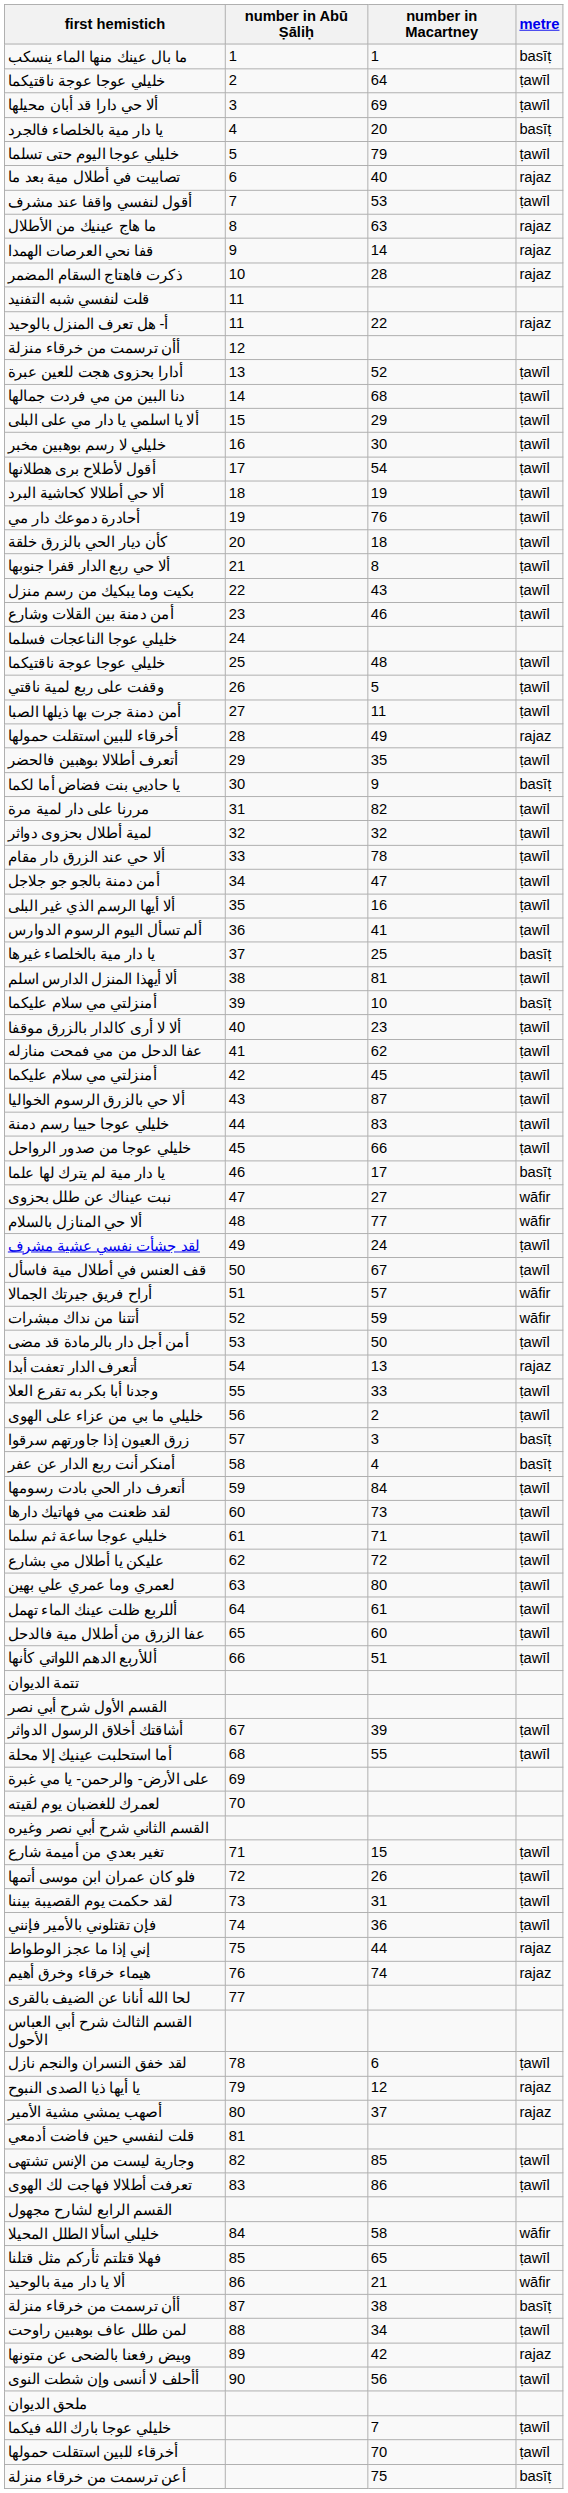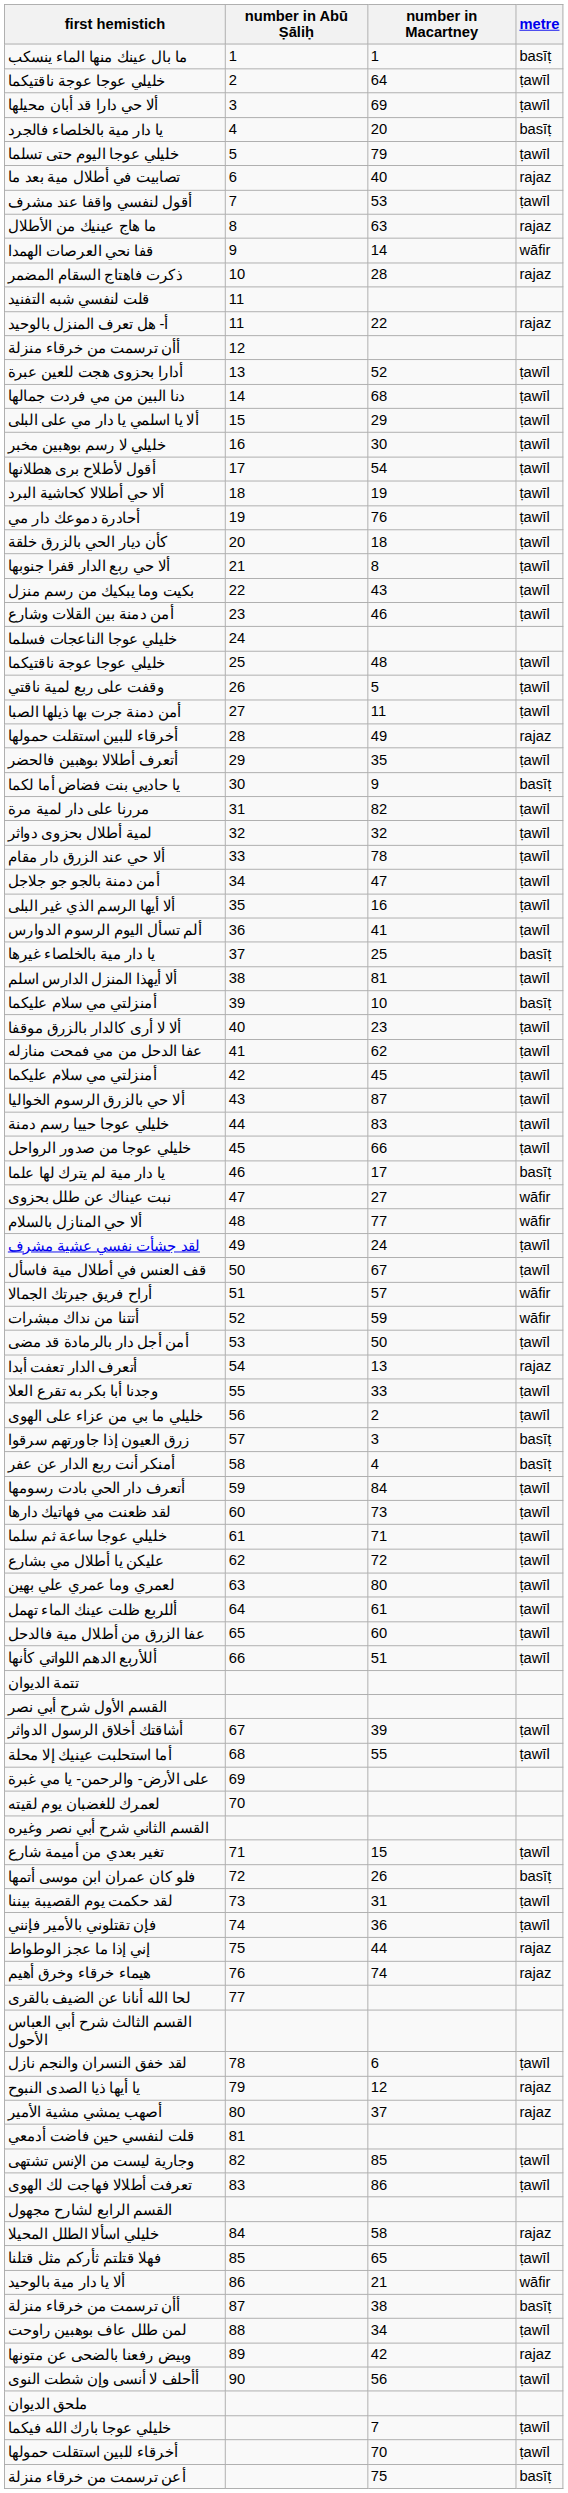 <table class="wikitable mw-collapsible mw-collapsed">
 <tr>
 <th>first hemistich</th>
 <th>number in Abū Ṣāliḥ</th>
 <th>number in Macartney</th>
 <th><a href='#'>metre</a></th>
 </tr>
 <tr>
 <td>ما بال عينك منها الماء ينسكب</td>
 <td>1</td>
 <td>1</td>
 <td>basīṭ</td>
 </tr>
 <tr>
 <td>خليلي عوجا عوجة ناقتيكما</td>
 <td>2</td>
 <td>64</td>
 <td>ṭawīl</td>
 </tr>
 <tr>
 <td>ألا حي دارا قد أبان محيلها</td>
 <td>3</td>
 <td>69</td>
 <td>ṭawīl</td>
 </tr>
 <tr>
 <td>يا دار مية بالخلصاء فالجرد</td>
 <td>4</td>
 <td>20</td>
 <td>basīṭ</td>
 </tr>
 <tr>
 <td>خليلي عوجا اليوم حتى تسلما</td>
 <td>5</td>
 <td>79</td>
 <td>ṭawīl</td>
 </tr>
 <tr>
 <td>تصابيت في أطلال مية بعد ما</td>
 <td>6</td>
 <td>40</td>
 <td>rajaz</td>
 </tr>
 <tr>
 <td>أقول لنفسي واقفا عند مشرف</td>
 <td>7</td>
 <td>53</td>
 <td>ṭawīl</td>
 </tr>
 <tr>
 <td>ما هاج عينيك من الأطلال</td>
 <td>8</td>
 <td>63</td>
 <td>rajaz</td>
 </tr>
 <tr>
 <td>قفا نحي العرصات الهمدا</td>
 <td>9</td>
 <td>14</td>
-<td>rajaz</td>
+<td>wāfir</td>
 </tr>
 <tr>
 <td>ذكرت فاهتاج السقام المضمر</td>
 <td>10</td>
 <td>28</td>
 <td>rajaz</td>
 </tr>
 <tr>
 <td>قلت لنفسي شبه التفنيد</td>
 <td>11</td>
 <td></td>
 <td></td>
 </tr>
 <tr>
 <td>أ- هل تعرف المنزل بالوحيد</td>
 <td>11</td>
 <td>22</td>
 <td>rajaz</td>
 </tr>
 <tr>
 <td>أأن ترسمت من خرقاء منزلة</td>
 <td>12</td>
 <td></td>
 <td></td>
 </tr>
 <tr>
 <td>أدارا بحزوى هجت للعين عبرة</td>
 <td>13</td>
 <td>52</td>
 <td>ṭawīl</td>
 </tr>
 <tr>
 <td>دنا البين من مي فردت جمالها</td>
 <td>14</td>
 <td>68</td>
 <td>ṭawīl</td>
 </tr>
 <tr>
 <td>ألا يا اسلمي يا دار مي على البلى</td>
 <td>15</td>
 <td>29</td>
 <td>ṭawīl</td>
 </tr>
 <tr>
 <td>خليلي لا رسم بوهبين مخبر</td>
 <td>16</td>
 <td>30</td>
 <td>ṭawīl</td>
 </tr>
 <tr>
 <td>أقول لأطلاح برى هطلانها</td>
 <td>17</td>
 <td>54</td>
 <td>ṭawīl</td>
 </tr>
 <tr>
 <td>ألا حي أطلالا كحاشية البرد</td>
 <td>18</td>
 <td>19</td>
 <td>ṭawīl</td>
 </tr>
 <tr>
 <td>أحادرة دموعك دار مي</td>
 <td>19</td>
 <td>76</td>
 <td>ṭawīl</td>
 </tr>
 <tr>
 <td>كأن ديار الحي بالزرق خلقة</td>
 <td>20</td>
 <td>18</td>
 <td>ṭawīl</td>
 </tr>
 <tr>
 <td>ألا حي ربع الدار قفرا جنوبها</td>
 <td>21</td>
 <td>8</td>
 <td>ṭawīl</td>
 </tr>
 <tr>
 <td>بكيت وما يبكيك من رسم منزل</td>
 <td>22</td>
 <td>43</td>
 <td>ṭawīl</td>
 </tr>
 <tr>
 <td>أمن دمنة بين القلات وشارع</td>
 <td>23</td>
 <td>46</td>
 <td>ṭawīl</td>
 </tr>
 <tr>
 <td>خليلي عوجا الناعجات فسلما</td>
 <td>24</td>
 <td></td>
 <td></td>
 </tr>
 <tr>
 <td>خليلي عوجا عوجة ناقتيكما</td>
 <td>25</td>
 <td>48</td>
 <td>ṭawīl</td>
 </tr>
 <tr>
 <td>وقفت على ربع لمية ناقتي</td>
 <td>26</td>
 <td>5</td>
 <td>ṭawīl</td>
 </tr>
 <tr>
 <td>أمن دمنة جرت بها ذيلها الصبا</td>
 <td>27</td>
 <td>11</td>
 <td>ṭawīl</td>
 </tr>
 <tr>
 <td>أخرقاء للبين استقلت حمولها</td>
 <td>28</td>
 <td>49</td>
 <td>rajaz</td>
 </tr>
 <tr>
 <td>أتعرف أطلالا بوهبين فالحضر</td>
 <td>29</td>
 <td>35</td>
 <td>ṭawīl</td>
 </tr>
 <tr>
 <td>يا حاديي بنت فضاض أما لكما</td>
 <td>30</td>
 <td>9</td>
 <td>basīṭ</td>
 </tr>
 <tr>
 <td>مررنا على دار لمية مرة</td>
 <td>31</td>
 <td>82</td>
 <td>ṭawīl</td>
 </tr>
 <tr>
 <td>لمية أطلال بحزوى دواثر</td>
 <td>32</td>
 <td>32</td>
 <td>ṭawīl</td>
 </tr>
 <tr>
 <td>ألا حي عند الزرق دار مقام</td>
 <td>33</td>
 <td>78</td>
 <td>ṭawīl</td>
 </tr>
 <tr>
 <td>أمن دمنة بالجو جو جلاجل</td>
 <td>34</td>
 <td>47</td>
 <td>ṭawīl</td>
 </tr>
 <tr>
 <td>ألا أيها الرسم الذي غير البلى</td>
 <td>35</td>
 <td>16</td>
 <td>ṭawīl</td>
 </tr>
 <tr>
 <td>ألم تسأل اليوم الرسوم الدوارس</td>
 <td>36</td>
 <td>41</td>
 <td>ṭawīl</td>
 </tr>
 <tr>
 <td>يا دار مية بالخلصاء غيرها</td>
 <td>37</td>
 <td>25</td>
 <td>basīṭ</td>
 </tr>
 <tr>
 <td>ألا أيهذا المنزل الدارس اسلم</td>
 <td>38</td>
 <td>81</td>
 <td>ṭawīl</td>
 </tr>
 <tr>
 <td>أمنزلتي مي سلام عليكما</td>
 <td>39</td>
 <td>10</td>
 <td>basīṭ</td>
 </tr>
 <tr>
 <td>ألا لا أرى كالدار بالزرق موقفا</td>
 <td>40</td>
 <td>23</td>
 <td>ṭawīl</td>
 </tr>
 <tr>
 <td>عفا الدحل من مي فمحت منازله</td>
 <td>41</td>
 <td>62</td>
 <td>ṭawīl</td>
 </tr>
 <tr>
 <td>أمنزلتي مي سلام عليكما</td>
 <td>42</td>
 <td>45</td>
 <td>ṭawīl</td>
 </tr>
 <tr>
 <td>ألا حي بالزرق الرسوم الخواليا</td>
 <td>43</td>
 <td>87</td>
 <td>ṭawīl</td>
 </tr>
 <tr>
 <td>خليلي عوجا حييا رسم دمنة</td>
 <td>44</td>
 <td>83</td>
 <td>ṭawīl</td>
 </tr>
 <tr>
 <td>خليلي عوجا من صدور الرواحل</td>
 <td>45</td>
 <td>66</td>
 <td>ṭawīl</td>
 </tr>
 <tr>
 <td>يا دار مية لم يترك لها علما</td>
 <td>46</td>
 <td>17</td>
 <td>basīṭ</td>
 </tr>
 <tr>
 <td>نبت عيناك عن طلل بحزوى</td>
 <td>47</td>
 <td>27</td>
 <td>wāfir</td>
 </tr>
 <tr>
 <td>ألا حي المنازل بالسلام</td>
 <td>48</td>
 <td>77</td>
 <td>wāfir</td>
 </tr>
 <tr>
 <td><a href='#'>لقد جشأت نفسي عشية مشرف</a></td>
 <td>49</td>
 <td>24</td>
 <td>ṭawīl</td>
 </tr>
 <tr>
 <td>قف العنس في أطلال مية فاسأل</td>
 <td>50</td>
 <td>67</td>
 <td>ṭawīl</td>
 </tr>
 <tr>
 <td>أراح فريق جيرتك الجمالا</td>
 <td>51</td>
 <td>57</td>
 <td>wāfir</td>
 </tr>
 <tr>
 <td>أتتنا من نداك مبشرات</td>
 <td>52</td>
 <td>59</td>
 <td>wāfir</td>
 </tr>
 <tr>
 <td>أمن أجل دار بالرمادة قد مضى</td>
 <td>53</td>
 <td>50</td>
 <td>ṭawīl</td>
 </tr>
 <tr>
 <td>أتعرف الدار تعفت أبدا</td>
 <td>54</td>
 <td>13</td>
 <td>rajaz</td>
 </tr>
 <tr>
 <td>وجدنا أبا بكر به تقرع العلا</td>
 <td>55</td>
 <td>33</td>
 <td>ṭawīl</td>
 </tr>
 <tr>
 <td>خليلي ما بي من عزاء على الهوى</td>
 <td>56</td>
 <td>2</td>
 <td>ṭawīl</td>
 </tr>
 <tr>
 <td>زرق العيون إذا جاورتهم سرقوا</td>
 <td>57</td>
 <td>3</td>
 <td>basīṭ</td>
 </tr>
 <tr>
 <td>أمنكر أنت ربع الدار عن عفر</td>
 <td>58</td>
 <td>4</td>
 <td>basīṭ</td>
 </tr>
 <tr>
 <td>أتعرف دار الحي بادت رسومها</td>
 <td>59</td>
 <td>84</td>
 <td>ṭawīl</td>
 </tr>
 <tr>
 <td>لقد ظعنت مي فهاتيك دارها</td>
 <td>60</td>
 <td>73</td>
 <td>ṭawīl</td>
 </tr>
 <tr>
 <td>خليلي عوجا ساعة ثم سلما</td>
 <td>61</td>
 <td>71</td>
 <td>ṭawīl</td>
 </tr>
 <tr>
 <td>عليكن يا أطلال مي بشارع</td>
 <td>62</td>
 <td>72</td>
 <td>ṭawīl</td>
 </tr>
 <tr>
 <td>لعمري وما عمري علي بهين</td>
 <td>63</td>
 <td>80</td>
 <td>ṭawīl</td>
 </tr>
 <tr>
 <td>أللربع ظلت عينك الماء تهمل</td>
 <td>64</td>
 <td>61</td>
 <td>ṭawīl</td>
 </tr>
 <tr>
 <td>عفا الزرق من أطلال مية فالدحل</td>
 <td>65</td>
 <td>60</td>
 <td>ṭawīl</td>
 </tr>
 <tr>
 <td>أللأربع الدهم اللواتي كأنها</td>
 <td>66</td>
 <td>51</td>
 <td>ṭawīl</td>
 </tr>
 <tr>
 <td>تتمة الديوان</td>
 <td></td>
 <td></td>
 <td></td>
 </tr>
 <tr>
 <td>القسم الأول شرح أبي نصر</td>
 <td></td>
 <td></td>
 <td></td>
 </tr>
 <tr>
 <td>أشاقتك أخلاق الرسول الدواثر</td>
 <td>67</td>
 <td>39</td>
 <td>ṭawīl</td>
 </tr>
 <tr>
 <td>أما استحلبت عينيك إلا محلة</td>
 <td>68</td>
 <td>55</td>
 <td>ṭawīl</td>
 </tr>
 <tr>
 <td>على الأرض- والرحمن- يا مي غبرة</td>
 <td>69</td>
 <td></td>
 <td></td>
 </tr>
 <tr>
 <td>لعمرك للغضبان يوم لقيته</td>
 <td>70</td>
 <td></td>
 <td></td>
 </tr>
 <tr>
 <td>القسم الثاني شرح أبي نصر وغيره</td>
 <td></td>
 <td></td>
 <td></td>
 </tr>
 <tr>
 <td>تغير بعدي من أميمة شارع</td>
 <td>71</td>
 <td>15</td>
 <td>ṭawīl</td>
 </tr>
 <tr>
 <td>فلو كان عمران ابن موسى أتمها</td>
 <td>72</td>
 <td>26</td>
-<td>ṭawīl</td>
+<td>basīṭ</td>
 </tr>
 <tr>
 <td>لقد حكمت يوم القصيبة بيننا</td>
 <td>73</td>
 <td>31</td>
 <td>ṭawīl</td>
 </tr>
 <tr>
 <td>فإن تقتلوني بالأمير فإنني</td>
 <td>74</td>
 <td>36</td>
 <td>ṭawīl</td>
 </tr>
 <tr>
 <td>إني إذا ما عجز الوطواط</td>
 <td>75</td>
 <td>44</td>
 <td>rajaz</td>
 </tr>
 <tr>
 <td>هيماء خرقاء وخرق أهيم</td>
 <td>76</td>
 <td>74</td>
 <td>rajaz</td>
 </tr>
 <tr>
 <td>لحا الله أنانا عن الضيف بالقرى</td>
 <td>77</td>
 <td></td>
 <td></td>
 </tr>
 <tr>
 <td>القسم الثالث شرح أبي العباس الأحول</td>
 <td></td>
 <td></td>
 <td></td>
 </tr>
 <tr>
 <td>لقد خفق النسران والنجم نازل</td>
 <td>78</td>
 <td>6</td>
 <td>ṭawīl</td>
 </tr>
 <tr>
 <td>يا أيها ذيا الصدى النبوح</td>
 <td>79</td>
 <td>12</td>
 <td>rajaz</td>
 </tr>
 <tr>
 <td>أصهب يمشي مشية الأمير</td>
 <td>80</td>
 <td>37</td>
 <td>rajaz</td>
 </tr>
 <tr>
 <td>قلت لنفسي حين فاضت أدمعي</td>
 <td>81</td>
 <td></td>
 <td></td>
 </tr>
 <tr>
 <td>وجارية ليست من الإنس تشتهى</td>
 <td>82</td>
 <td>85</td>
 <td>ṭawīl</td>
 </tr>
 <tr>
 <td>تعرفت أطلالا فهاجت لك الهوى</td>
 <td>83</td>
 <td>86</td>
 <td>ṭawīl</td>
 </tr>
 <tr>
 <td>القسم الرابع لشارح مجهول</td>
 <td></td>
 <td></td>
 <td></td>
 </tr>
 <tr>
 <td>خليلي اسألا الطلل المحيلا</td>
 <td>84</td>
 <td>58</td>
-<td>wāfir</td>
+<td>rajaz</td>
 </tr>
 <tr>
 <td>فهلا قتلتم ثأركم مثل قتلنا</td>
 <td>85</td>
 <td>65</td>
 <td>ṭawīl</td>
 </tr>
 <tr>
 <td>ألا يا دار مية بالوحيد</td>
 <td>86</td>
 <td>21</td>
 <td>wāfir</td>
 </tr>
 <tr>
 <td>أأن ترسمت من خرقاء منزلة</td>
 <td>87</td>
 <td>38</td>
 <td>basīṭ</td>
 </tr>
 <tr>
 <td>لمن طلل عاف بوهبين راوحت</td>
 <td>88</td>
 <td>34</td>
 <td>ṭawīl</td>
 </tr>
 <tr>
 <td>وبيض رفعنا بالضحى عن متونها</td>
 <td>89</td>
 <td>42</td>
 <td>rajaz</td>
 </tr>
 <tr>
 <td>أأحلف لا أنسى وإن شطت النوى</td>
 <td>90</td>
 <td>56</td>
 <td>ṭawīl</td>
 </tr>
 <tr>
 <td>ملحق الديوان</td>
 <td></td>
 <td></td>
 <td></td>
 </tr>
 <tr>
 <td>خليلي عوجا بارك الله فيكما</td>
 <td></td>
 <td>7</td>
 <td>ṭawīl</td>
 </tr>
 <tr>
 <td>أخرقاء للبين استقلت حمولها</td>
 <td></td>
 <td>70</td>
 <td>ṭawīl</td>
 </tr>
 <tr>
 <td>أعن ترسمت من خرقاء منزلة</td>
 <td></td>
 <td>75</td>
 <td>basīṭ</td>
 </tr>
 </table>
